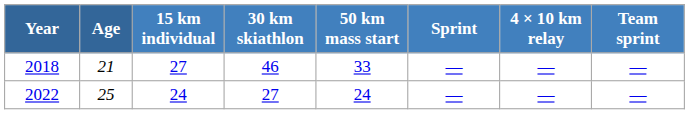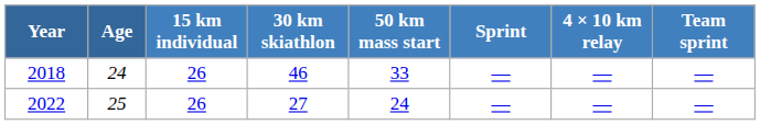 <table class="wikitable" style="font-size:95%; text-align:center; border:grey solid 1px; border-collapse:collapse; background:#ffffff;">
 <tr>
 <th style="background-color:#369; color:white; width:60px;"> Year </th>
 <th style="background-color:#369; color:white; width:40px;"> Age </th>
 <th style="background-color:#4180be; color:white; width:75px;"> 15 km <br> individual </th>
 <th style="background-color:#4180be; color:white; width:75px;"> 30 km <br> skiathlon </th>
 <th style="background-color:#4180be; color:white; width:75px;"> 50 km <br> mass start </th>
 <th style="background-color:#4180be; color:white; width:75px;"> Sprint </th>
 <th style="background-color:#4180be; color:white; width:75px;"> 4 × 10 km <br> relay </th>
 <th style="background-color:#4180be; color:white; width:75px;"> Team <br> sprint </th>
 </tr>
 <tr>
 <td><a href='#'>2018</a></td>
-<td><em>21</em></td>
-<td><a href='#'>27</a></td>
+<td><em>24</em></td>
+<td><a href='#'>26</a></td>
 <td><a href='#'>46</a></td>
 <td><a href='#'>33</a></td>
 <td><a href='#'>—</a></td>
 <td><a href='#'>—</a></td>
 <td><a href='#'>—</a></td>
 </tr>
 <tr>
 <td><a href='#'>2022</a></td>
 <td><em>25</em></td>
-<td><a href='#'>24</a></td>
+<td><a href='#'>26</a></td>
 <td><a href='#'>27</a></td>
 <td><a href='#'>24</a></td>
 <td><a href='#'>—</a></td>
 <td><a href='#'>—</a></td>
 <td><a href='#'>—</a></td>
 </tr>
 </table>
